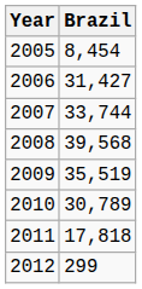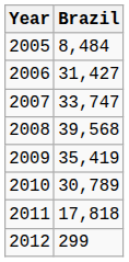 <table class="wikitable">
 <tr>
 <th rowspan="1">Year</th>
 <th colspan="4">Brazil</th>
 </tr>
 <tr>
 <td>2005</td>
-<td>8,454</td>
+<td>8,484</td>
 </tr>
 <tr>
 <td>2006</td>
 <td>31,427</td>
 </tr>
 <tr>
 <td>2007</td>
-<td>33,744</td>
+<td>33,747</td>
 </tr>
 <tr>
 <td>2008</td>
 <td>39,568</td>
 </tr>
 <tr>
 <td>2009</td>
-<td>35,519</td>
+<td>35,419</td>
 </tr>
 <tr>
 <td>2010</td>
 <td>30,789</td>
 </tr>
 <tr>
 <td>2011</td>
 <td>17,818</td>
 </tr>
 <tr>
 <td>2012</td>
 <td>299</td>
 </tr>
 </table>
